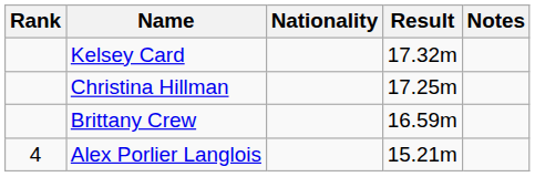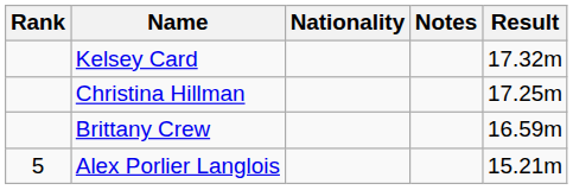 <table class="wikitable sortable" style="text-align:center">
 <tr>
 <th>Rank</th>
 <th>Name</th>
 <th>Nationality</th>
+<th>Notes</th>
 <th>Result</th>
-<th>Notes</th>
 </tr>
 <tr>
 <td></td>
 <td align=left><a href='#'>Kelsey Card</a></td>
 <td align=left></td>
+<td></td>
 <td>17.32m</td>
-<td></td>
 </tr>
 <tr>
 <td></td>
 <td align=left><a href='#'>Christina Hillman</a></td>
 <td align=left></td>
+<td></td>
 <td>17.25m</td>
-<td></td>
 </tr>
 <tr>
 <td></td>
 <td align=left><a href='#'>Brittany Crew</a></td>
 <td align=left></td>
+<td></td>
 <td>16.59m</td>
-<td></td>
 </tr>
 <tr>
-<td>4</td>
+<td>5</td>
 <td align=left><a href='#'>Alex Porlier Langlois</a></td>
 <td align=left></td>
+<td></td>
 <td>15.21m</td>
-<td></td>
 </tr>
 </table>
